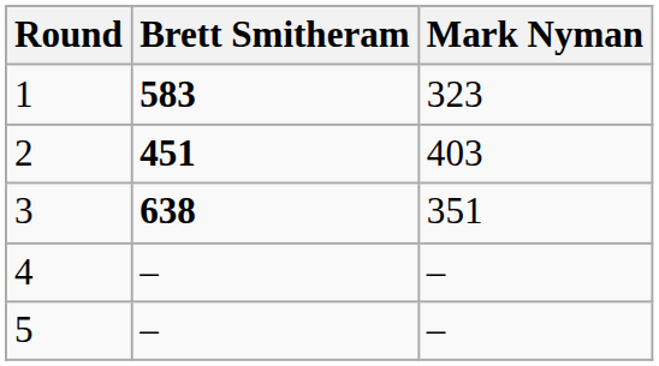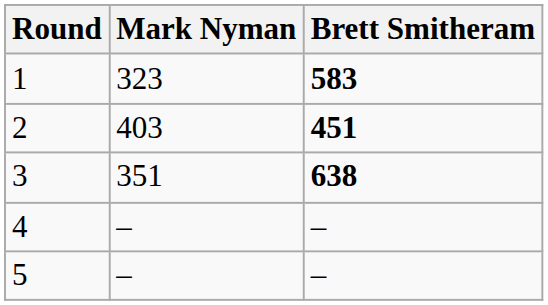 <table class="wikitable">
 <tr>
 <th>Round</th>
+<th>Mark Nyman</th>
 <th>Brett Smitheram</th>
-<th>Mark Nyman</th>
 </tr>
 <tr>
 <td>1</td>
+<td>323</td>
 <td><strong>583</strong></td>
-<td>323</td>
 </tr>
 <tr>
 <td>2</td>
+<td>403</td>
 <td><strong>451</strong></td>
-<td>403</td>
 </tr>
 <tr>
 <td>3</td>
+<td>351</td>
 <td><strong>638</strong></td>
-<td>351</td>
 </tr>
 <tr>
 <td>4</td>
 <td>–</td>
 <td>–</td>
 </tr>
 <tr>
 <td>5</td>
 <td>–</td>
 <td>–</td>
 </tr>
 </table>
